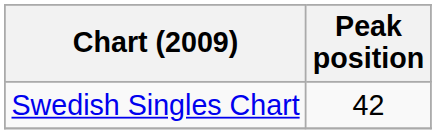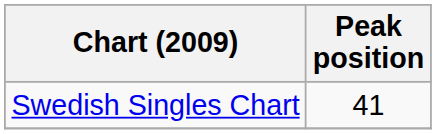 <table class="wikitable sortable">
 <tr>
 <th align="left">Chart (2009)</th>
 <th align="left">Peak<br>position</th>
 </tr>
 <tr>
 <td align="left"><a href='#'>Swedish Singles Chart</a></td>
-<td align="center">42</td>
+<td align="center">41</td>
 </tr>
 <tr>
 </tr>
 </table>
